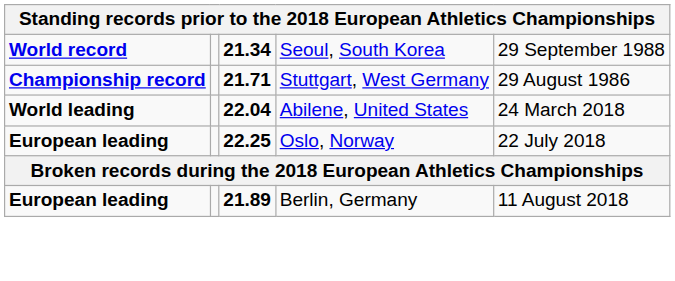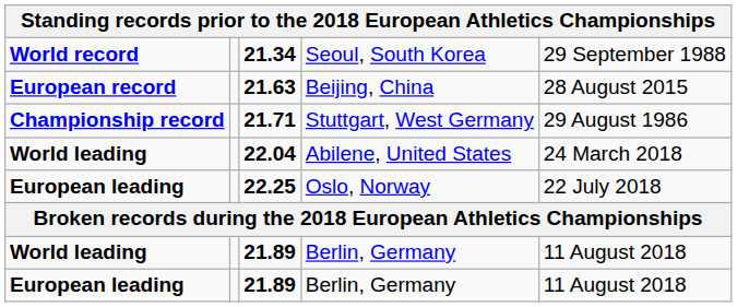 <table class="wikitable">
 <tr>
 <th colspan="5">Standing records prior to the 2018 European Athletics Championships</th>
 </tr>
 <tr>
 <td><strong><a href='#'>World record</a></strong></td>
 <td></td>
 <td><strong>21.34</strong></td>
 <td><a href='#'>Seoul</a>, <a href='#'>South Korea</a></td>
 <td>29 September 1988</td>
+</tr>
+<tr>
+<td><strong><a href='#'>European record</a></strong></td>
+<td></td>
+<td><strong>21.63</strong></td>
+<td><a href='#'>Beijing</a>, <a href='#'>China</a></td>
+<td>28 August 2015</td>
 </tr>
 <tr>
 <td><strong><a href='#'>Championship record</a></strong></td>
 <td></td>
 <td><strong>21.71</strong></td>
 <td><a href='#'>Stuttgart</a>, <a href='#'>West Germany</a></td>
 <td>29 August 1986</td>
 </tr>
 <tr>
 <td><strong>World leading</strong></td>
 <td></td>
 <td><strong>22.04</strong></td>
 <td><a href='#'>Abilene</a>, <a href='#'>United States</a></td>
 <td>24 March 2018</td>
 </tr>
 <tr>
 <td><strong>European leading</strong></td>
 <td></td>
 <td><strong>22.25</strong></td>
 <td><a href='#'>Oslo</a>, <a href='#'>Norway</a></td>
 <td>22 July 2018</td>
 </tr>
 <tr>
 <th colspan="5">Broken records during the 2018 European Athletics Championships</th>
 </tr>
 <tr>
+<td><strong>World leading</strong></td>
+<td></td>
+<td><strong> 21.89</strong></td>
+<td><a href='#'>Berlin</a>, <a href='#'>Germany</a></td>
+<td>11 August 2018</td>
+</tr>
+<tr>
 <td><strong>European leading</strong></td>
 <td></td>
 <td><strong> 21.89</strong></td>
 <td>Berlin, Germany</td>
 <td>11 August 2018</td>
 </tr>
 </table>
